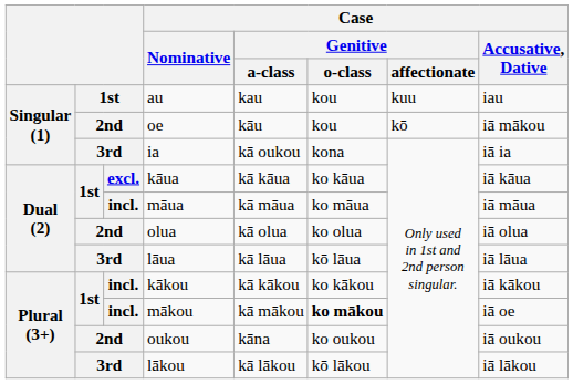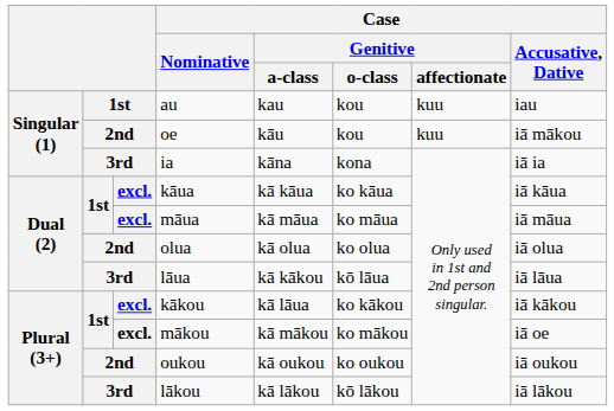 <table class="wikitable" style="margin:auto;">
 <tr>
 <th rowspan="3" colspan="3"></th>
 <th colspan="5">Case</th>
 </tr>
 <tr>
 <th rowspan="2"><a href='#'>Nominative</a></th>
 <th colspan="3"><a href='#'>Genitive</a></th>
 <th rowspan="2"><a href='#'>Accusative</a>,<br><a href='#'>Dative</a></th>
 </tr>
 <tr>
 <th>a-class</th>
 <th>o-class</th>
 <th>affectionate</th>
 </tr>
 <tr>
 <th rowspan="3">Singular<br>(1)</th>
 <th colspan="2">1st</th>
 <td>au</td>
 <td>kau</td>
 <td>kou</td>
 <td>kuu</td>
 <td>iau</td>
 </tr>
 <tr>
 <th colspan="2">2nd</th>
 <td>oe</td>
 <td>kāu</td>
 <td>kou</td>
-<td>kō</td>
+<td>kuu</td>
 <td>iā mākou</td>
 </tr>
 <tr>
 <th colspan="2">3rd</th>
 <td>ia</td>
-<td>kā oukou</td>
+<td>kāna</td>
 <td>kona</td>
 <td rowspan="9" style="text-align:center;font-size:smaller"><em>Only used<br>in 1st and<br>2nd person<br>singular.</em></td>
 <td>iā ia</td>
 </tr>
 <tr>
 <th rowspan="4">Dual<br>(2)</th>
 <th rowspan="2">1st</th>
 <th><a href='#'>excl.</a></th>
 <td>kāua</td>
 <td>kā kāua</td>
 <td>ko kāua</td>
 <td>iā kāua</td>
 </tr>
 <tr>
-<th>incl.</th>
+<th><a href='#'>excl.</a></th>
 <td>māua</td>
 <td>kā māua</td>
 <td>ko māua</td>
 <td>iā māua</td>
 </tr>
 <tr>
 <th colspan="2">2nd</th>
 <td>olua</td>
 <td>kā olua</td>
 <td>ko olua</td>
 <td>iā olua</td>
 </tr>
 <tr>
 <th colspan="2">3rd</th>
 <td>lāua</td>
-<td>kā lāua</td>
+<td>kā kākou</td>
 <td>kō lāua</td>
 <td>iā lāua</td>
 </tr>
 <tr>
 <th rowspan="4">Plural<br>(3+)</th>
 <th rowspan="2">1st</th>
-<th>incl.</th>
+<th><a href='#'>excl.</a></th>
 <td>kākou</td>
-<td>kā kākou</td>
+<td>kā lāua</td>
 <td>ko kākou</td>
 <td>iā kākou</td>
 </tr>
 <tr>
-<th>incl.</th>
+<th>excl.</th>
 <td>mākou</td>
 <td>kā mākou</td>
-<td><strong>ko mākou</strong></td>
+<td>ko mākou</td>
 <td>iā oe</td>
 </tr>
 <tr>
 <th colspan="2">2nd</th>
 <td>oukou</td>
-<td>kāna</td>
+<td>kā oukou</td>
 <td>ko oukou</td>
 <td>iā oukou</td>
 </tr>
 <tr>
 <th colspan="2">3rd</th>
 <td>lākou</td>
 <td>kā lākou</td>
 <td>kō lākou</td>
 <td>iā lākou</td>
 </tr>
 </table>
